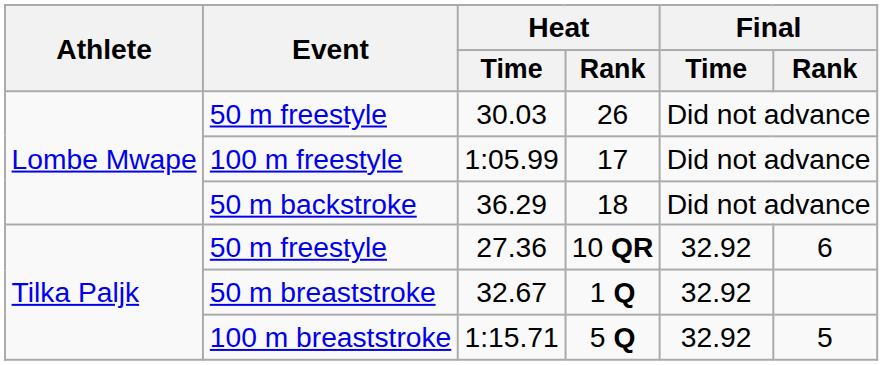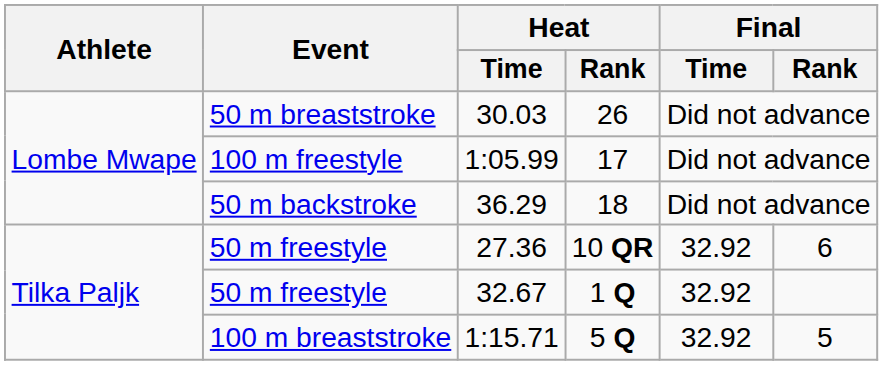 <table class="wikitable" style="text-align:center; font-size:90%">
 <tr>
 <th rowspan="2">Athlete</th>
 <th rowspan="2">Event</th>
 <th colspan="2">Heat</th>
 <th colspan="2">Final</th>
 </tr>
 <tr style="font-size:95%">
 <th>Time</th>
 <th>Rank</th>
 <th>Time</th>
 <th>Rank</th>
 </tr>
 <tr>
 <td align=left rowspan=3><a href='#'>Lombe Mwape</a></td>
-<td align=left><a href='#'>50 m freestyle</a></td>
+<td align=left><a href='#'>50 m breaststroke</a></td>
 <td>30.03</td>
 <td>26</td>
 <td colspan=2>Did not advance</td>
 </tr>
 <tr>
 <td align=left><a href='#'>100 m freestyle</a></td>
 <td>1:05.99</td>
 <td>17</td>
 <td colspan=2>Did not advance</td>
 </tr>
 <tr>
 <td align=left><a href='#'>50 m backstroke</a></td>
 <td>36.29</td>
 <td>18</td>
 <td colspan=2>Did not advance</td>
 </tr>
 <tr>
 <td align=left rowspan=3><a href='#'>Tilka Paljk</a></td>
 <td align=left><a href='#'>50 m freestyle</a></td>
 <td>27.36</td>
 <td>10 <strong>QR</strong></td>
 <td>32.92</td>
 <td>6</td>
 </tr>
 <tr>
-<td align=left><a href='#'>50 m breaststroke</a></td>
+<td align=left><a href='#'>50 m freestyle</a></td>
 <td>32.67</td>
 <td>1 <strong>Q</strong></td>
 <td>32.92</td>
 <td></td>
 </tr>
 <tr>
 <td align=left><a href='#'>100 m breaststroke</a></td>
 <td>1:15.71</td>
 <td>5 <strong>Q</strong></td>
 <td>32.92</td>
 <td>5</td>
 </tr>
 </table>
